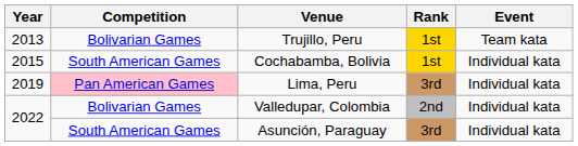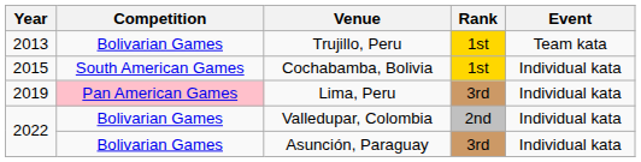 <table class="wikitable sortable" width=45% style="font-size:90%; text-align:center;">
 <tr>
 <th>Year</th>
 <th>Competition</th>
 <th>Venue</th>
 <th>Rank</th>
 <th>Event</th>
 </tr>
 <tr>
 <td>2013</td>
 <td><a href='#'>Bolivarian Games</a></td>
 <td>Trujillo, Peru</td>
 <td bgcolor="gold">1st</td>
 <td>Team kata</td>
 </tr>
 <tr>
 <td>2015</td>
 <td><a href='#'>South American Games</a></td>
 <td>Cochabamba, Bolivia</td>
 <td bgcolor="gold">1st</td>
 <td>Individual kata</td>
 </tr>
 <tr>
 <td>2019</td>
 <td style="background: pink;"><a href='#'>Pan American Games</a></td>
 <td>Lima, Peru</td>
 <td bgcolor="cc9966">3rd</td>
 <td>Individual kata</td>
 </tr>
 <tr>
 <td rowspan=2>2022</td>
 <td><a href='#'>Bolivarian Games</a></td>
 <td>Valledupar, Colombia</td>
 <td bgcolor="silver">2nd</td>
 <td>Individual kata</td>
 </tr>
 <tr>
-<td><a href='#'>South American Games</a></td>
+<td><a href='#'>Bolivarian Games</a></td>
 <td>Asunción, Paraguay</td>
 <td bgcolor="cc9966">3rd</td>
 <td>Individual kata</td>
 </tr>
 </table>
